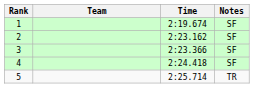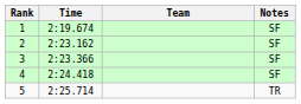 <table class=wikitable style="text-align:center">
 <tr>
 <th width=40>Rank</th>
+<th width=80>Time</th>
 <th width=200>Team</th>
-<th width=80>Time</th>
 <th width=50>Notes</th>
 </tr>
 <tr bgcolor="#ccffcc">
 <td>1</td>
+<td>2:19.674</td>
 <td align=left></td>
-<td>2:19.674</td>
 <td>SF</td>
 </tr>
 <tr bgcolor="#ccffcc">
 <td>2</td>
+<td>2:23.162</td>
 <td align=left></td>
-<td>2:23.162</td>
 <td>SF</td>
 </tr>
 <tr bgcolor="#ccffcc">
 <td>3</td>
+<td>2:23.366</td>
 <td align=left></td>
-<td>2:23.366</td>
 <td>SF</td>
 </tr>
 <tr bgcolor="#ccffcc">
 <td>4</td>
+<td>2:24.418</td>
 <td align=left></td>
-<td>2:24.418</td>
 <td>SF</td>
 </tr>
 <tr>
 <td>5</td>
+<td>2:25.714</td>
 <td align=left></td>
-<td>2:25.714</td>
 <td>TR</td>
 </tr>
 </table>
